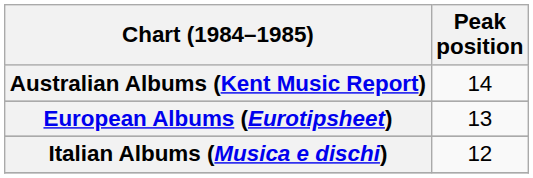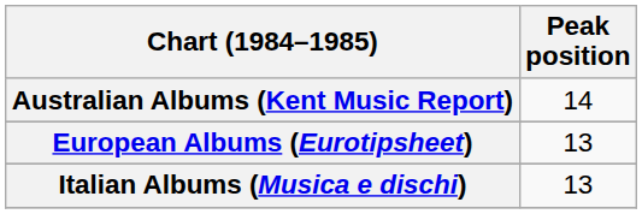 <table class="wikitable sortable plainrowheaders" style="text-align:center">
 <tr>
 <th scope="col">Chart (1984–1985)</th>
 <th scope="col">Peak<br>position</th>
 </tr>
 <tr>
 <th scope="row">Australian Albums (<a href='#'>Kent Music Report</a>)</th>
 <td>14</td>
 </tr>
 <tr>
 </tr>
 <tr>
 <th scope="row"><a href='#'>European Albums</a> (<em><a href='#'>Eurotipsheet</a></em>)</th>
 <td>13</td>
 </tr>
 <tr>
 </tr>
 <tr>
 <th scope="row">Italian Albums (<em><a href='#'>Musica e dischi</a></em>)</th>
-<td>12</td>
+<td>13</td>
 </tr>
 <tr>
 </tr>
 <tr>
 </tr>
 <tr>
 </tr>
 </table>
